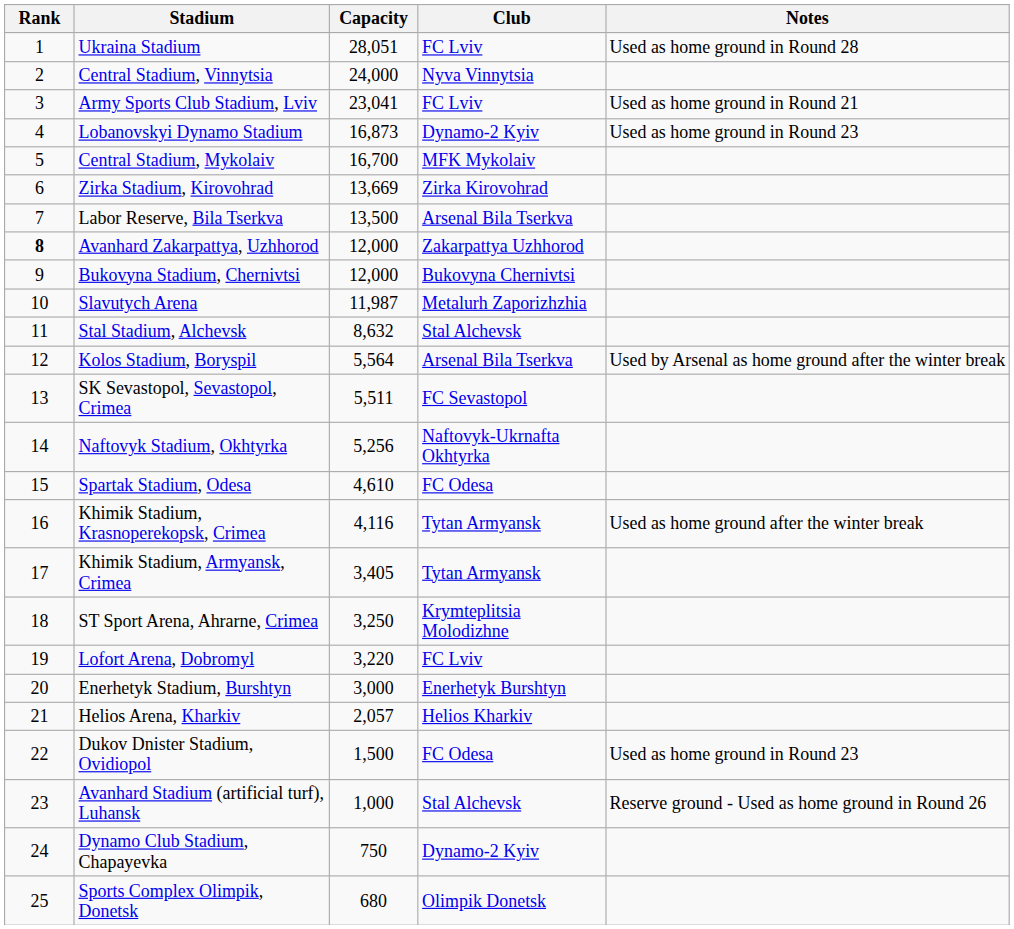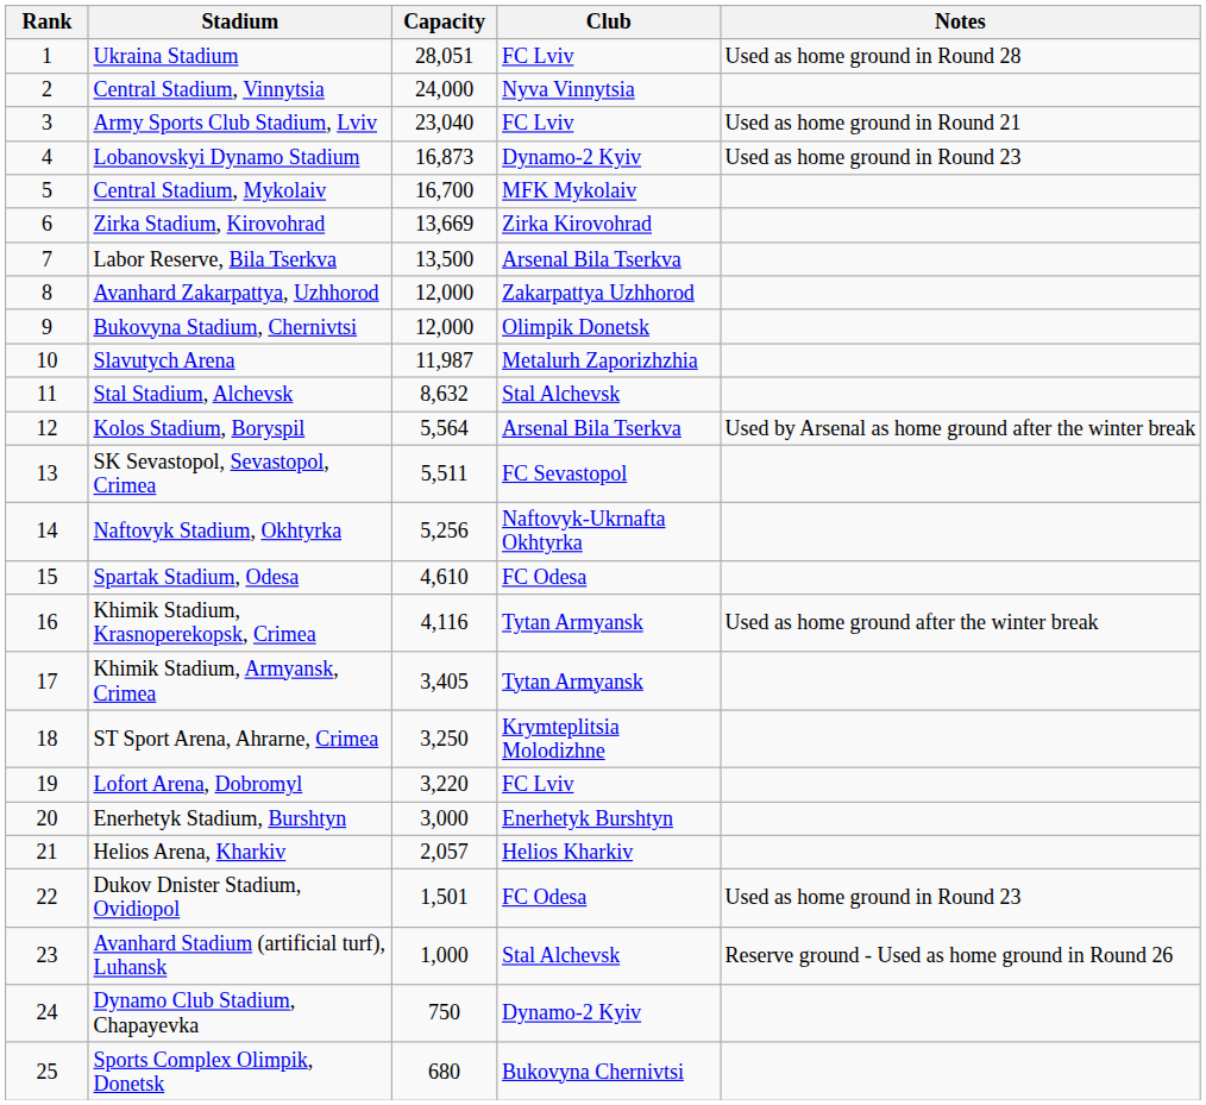 <table class="wikitable">
 <tr>
 <th width=55>Rank</th>
 <th width=220>Stadium</th>
 <th width=72>Capacity</th>
 <th width=160>Club</th>
 <th>Notes</th>
 </tr>
 <tr>
 <td align=center>1</td>
 <td><a href='#'>Ukraina Stadium</a></td>
 <td align=center>28,051</td>
 <td><a href='#'>FC Lviv</a></td>
 <td>Used as home ground in Round 28</td>
 </tr>
 <tr>
 <td align=center>2</td>
 <td><a href='#'>Central Stadium</a>, <a href='#'>Vinnytsia</a></td>
 <td align=center>24,000</td>
 <td><a href='#'>Nyva Vinnytsia</a></td>
 <td></td>
 </tr>
 <tr>
 <td align=center>3</td>
 <td><a href='#'>Army Sports Club Stadium</a>, <a href='#'>Lviv</a></td>
-<td align=center>23,041</td>
+<td align=center>23,040</td>
 <td><a href='#'>FC Lviv</a></td>
 <td>Used as home ground in Round 21</td>
 </tr>
 <tr>
 <td align=center>4</td>
 <td><a href='#'>Lobanovskyi Dynamo Stadium</a></td>
 <td align=center>16,873</td>
 <td><a href='#'>Dynamo-2 Kyiv</a></td>
 <td>Used as home ground in Round 23</td>
 </tr>
 <tr>
 <td align=center>5</td>
 <td><a href='#'>Central Stadium</a>, <a href='#'>Mykolaiv</a></td>
 <td align=center>16,700</td>
 <td><a href='#'>MFK Mykolaiv</a></td>
 <td></td>
 </tr>
 <tr>
 <td align=center>6</td>
 <td><a href='#'>Zirka Stadium</a>, <a href='#'>Kirovohrad</a></td>
 <td align=center>13,669</td>
 <td><a href='#'>Zirka Kirovohrad</a></td>
 <td></td>
 </tr>
 <tr>
 <td align=center>7</td>
 <td>Labor Reserve, <a href='#'>Bila Tserkva</a></td>
 <td align=center>13,500</td>
 <td><a href='#'>Arsenal Bila Tserkva</a></td>
 <td></td>
 </tr>
 <tr>
-<td align=center><strong>8</strong></td>
+<td align=center>8</td>
 <td><a href='#'>Avanhard Zakarpattya</a>, <a href='#'>Uzhhorod</a></td>
 <td align=center>12,000</td>
 <td><a href='#'>Zakarpattya Uzhhorod</a></td>
 <td></td>
 </tr>
 <tr>
 <td align=center>9</td>
 <td><a href='#'>Bukovyna Stadium</a>, <a href='#'>Chernivtsi</a></td>
 <td align=center>12,000</td>
-<td><a href='#'>Bukovyna Chernivtsi</a></td>
+<td><a href='#'>Olimpik Donetsk</a></td>
 <td></td>
 </tr>
 <tr>
 <td align=center>10</td>
 <td><a href='#'>Slavutych Arena</a></td>
 <td align=center>11,987</td>
 <td><a href='#'>Metalurh Zaporizhzhia</a></td>
 <td></td>
 </tr>
 <tr>
 <td align=center>11</td>
 <td><a href='#'>Stal Stadium</a>, <a href='#'>Alchevsk</a></td>
 <td align=center>8,632</td>
 <td><a href='#'>Stal Alchevsk</a></td>
 <td></td>
 </tr>
 <tr>
 <td align=center>12</td>
 <td><a href='#'>Kolos Stadium</a>, <a href='#'>Boryspil</a></td>
 <td align=center>5,564</td>
 <td><a href='#'>Arsenal Bila Tserkva</a></td>
 <td>Used by Arsenal as home ground after the winter break</td>
 </tr>
 <tr>
 <td align=center>13</td>
 <td>SK Sevastopol, <a href='#'>Sevastopol</a>, <a href='#'>Crimea</a></td>
 <td align=center>5,511</td>
 <td><a href='#'>FC Sevastopol</a></td>
 <td></td>
 </tr>
 <tr>
 <td align=center>14</td>
 <td><a href='#'>Naftovyk Stadium</a>, <a href='#'>Okhtyrka</a></td>
 <td align=center>5,256</td>
 <td><a href='#'>Naftovyk-Ukrnafta Okhtyrka</a></td>
 <td></td>
 </tr>
 <tr>
 <td align=center>15</td>
 <td><a href='#'>Spartak Stadium</a>, <a href='#'>Odesa</a></td>
 <td align=center>4,610</td>
 <td><a href='#'>FC Odesa</a></td>
 <td></td>
 </tr>
 <tr>
 <td align=center>16</td>
 <td>Khimik Stadium, <a href='#'>Krasnoperekopsk</a>, <a href='#'>Crimea</a></td>
 <td align=center>4,116</td>
 <td><a href='#'>Tytan Armyansk</a></td>
 <td>Used as home ground after the winter break</td>
 </tr>
 <tr>
 <td align=center>17</td>
 <td>Khimik Stadium, <a href='#'>Armyansk</a>, <a href='#'>Crimea</a></td>
 <td align=center>3,405</td>
 <td><a href='#'>Tytan Armyansk</a></td>
 <td></td>
 </tr>
 <tr>
 <td align=center>18</td>
 <td>ST Sport Arena, Ahrarne, <a href='#'>Crimea</a></td>
 <td align=center>3,250</td>
 <td><a href='#'>Krymteplitsia Molodizhne</a></td>
 <td></td>
 </tr>
 <tr>
 <td align=center>19</td>
 <td><a href='#'>Lofort Arena</a>, <a href='#'>Dobromyl</a></td>
 <td align=center>3,220</td>
 <td><a href='#'>FC Lviv</a></td>
 <td></td>
 </tr>
 <tr>
 <td align=center>20</td>
 <td>Enerhetyk Stadium, <a href='#'>Burshtyn</a></td>
 <td align=center>3,000</td>
 <td><a href='#'>Enerhetyk Burshtyn</a></td>
 <td></td>
 </tr>
 <tr>
 <td align=center>21</td>
 <td>Helios Arena, <a href='#'>Kharkiv</a></td>
 <td align=center>2,057</td>
 <td><a href='#'>Helios Kharkiv</a></td>
 <td></td>
 </tr>
 <tr>
 <td align=center>22</td>
 <td>Dukov Dnister Stadium, <a href='#'>Ovidiopol</a></td>
-<td align=center>1,500</td>
+<td align=center>1,501</td>
 <td><a href='#'>FC Odesa</a></td>
 <td>Used as home ground in Round 23</td>
 </tr>
 <tr>
 <td align=center>23</td>
 <td><a href='#'>Avanhard Stadium</a> (artificial turf), <a href='#'>Luhansk</a></td>
 <td align=center>1,000</td>
 <td><a href='#'>Stal Alchevsk</a></td>
 <td>Reserve ground - Used as home ground in Round 26</td>
 </tr>
 <tr>
 <td align=center>24</td>
 <td><a href='#'>Dynamo Club Stadium</a>, Chapayevka</td>
 <td align=center>750</td>
 <td><a href='#'>Dynamo-2 Kyiv</a></td>
 </tr>
 <tr>
 <td align=center>25</td>
 <td><a href='#'>Sports Complex Olimpik</a>, <a href='#'>Donetsk</a></td>
 <td align=center>680</td>
-<td><a href='#'>Olimpik Donetsk</a></td>
+<td><a href='#'>Bukovyna Chernivtsi</a></td>
 <td></td>
 </tr>
 </table>
